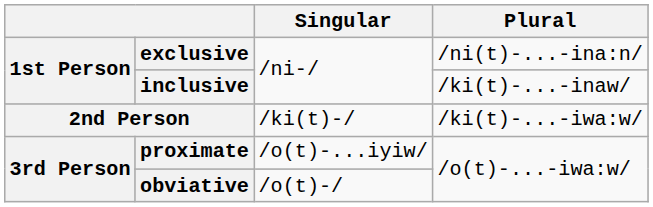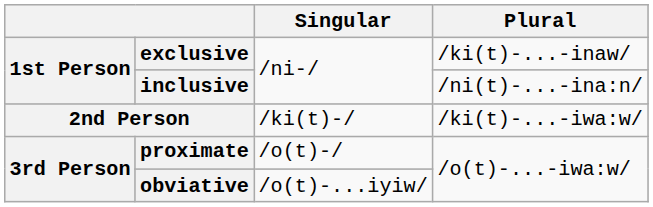 <table class="wikitable">
 <tr>
 <th colspan="2"></th>
 <th>Singular</th>
 <th>Plural</th>
 </tr>
 <tr>
 <th rowspan="2">1st Person</th>
 <th>exclusive</th>
 <td rowspan="2">/ni-/</td>
-<td>/ni(t)-...-ina:n/</td>
+<td>/ki(t)-...-inaw/</td>
 </tr>
 <tr>
 <th>inclusive</th>
-<td>/ki(t)-...-inaw/</td>
+<td>/ni(t)-...-ina:n/</td>
 </tr>
 <tr>
 <th colspan="2">2nd Person</th>
 <td>/ki(t)-/</td>
 <td>/ki(t)-...-iwa:w/</td>
 </tr>
 <tr>
 <th rowspan="2">3rd Person</th>
 <th>proximate</th>
-<td>/o(t)-...iyiw/</td>
+<td>/o(t)-/</td>
 <td rowspan="2">/o(t)-...-iwa:w/</td>
 </tr>
 <tr>
 <th>obviative</th>
-<td>/o(t)-/</td>
+<td>/o(t)-...iyiw/</td>
 </tr>
 </table>
